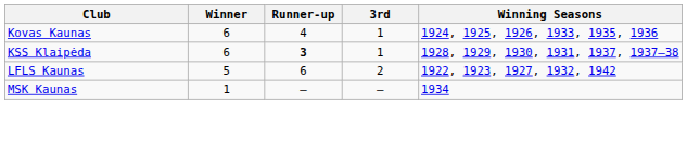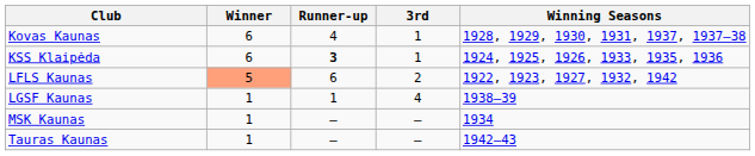 <table class="wikitable sortable">
 <tr>
 <th width="200">Club</th>
 <th width="80">Winner</th>
 <th width="80">Runner-up</th>
 <th width="80">3rd</th>
 <th>Winning Seasons</th>
 </tr>
 <tr>
 <td><a href='#'>Kovas Kaunas</a></td>
 <td align=center>6</td>
 <td align=center>4</td>
 <td align=center>1</td>
-<td><a href='#'>1924</a>, <a href='#'>1925</a>, <a href='#'>1926</a>, <a href='#'>1933</a>, <a href='#'>1935</a>, <a href='#'>1936</a></td>
+<td><a href='#'>1928</a>, <a href='#'>1929</a>, <a href='#'>1930</a>, <a href='#'>1931</a>, <a href='#'>1937</a>, <a href='#'>1937–38</a></td>
 </tr>
 <tr>
 <td><a href='#'>KSS Klaipėda</a></td>
 <td align=center>6</td>
 <td align=center><strong>3</strong></td>
 <td align=center>1</td>
-<td><a href='#'>1928</a>, <a href='#'>1929</a>, <a href='#'>1930</a>, <a href='#'>1931</a>, <a href='#'>1937</a>, <a href='#'>1937–38</a></td>
+<td><a href='#'>1924</a>, <a href='#'>1925</a>, <a href='#'>1926</a>, <a href='#'>1933</a>, <a href='#'>1935</a>, <a href='#'>1936</a></td>
 </tr>
 <tr>
 <td><a href='#'>LFLS Kaunas</a></td>
-<td align=center>5</td>
+<td align=center style="background: lightsalmon;">5</td>
 <td align=center>6</td>
 <td align=center>2</td>
 <td><a href='#'>1922</a>, <a href='#'>1923</a>, <a href='#'>1927</a>, <a href='#'>1932</a>, <a href='#'>1942</a></td>
+</tr>
+<tr>
+<td><a href='#'>LGSF Kaunas</a></td>
+<td align=center>1</td>
+<td align=center>1</td>
+<td align=center>4</td>
+<td><a href='#'>1938–39</a></td>
 </tr>
 <tr>
 <td><a href='#'>MSK Kaunas</a></td>
 <td align=center>1</td>
 <td align=center>–</td>
 <td align=center>–</td>
 <td><a href='#'>1934</a></td>
 </tr>
+<tr>
+<td><a href='#'>Tauras Kaunas</a></td>
+<td align=center>1</td>
+<td align=center>–</td>
+<td align=center>–</td>
+<td><a href='#'>1942–43</a></td>
+</tr>
 </table>
